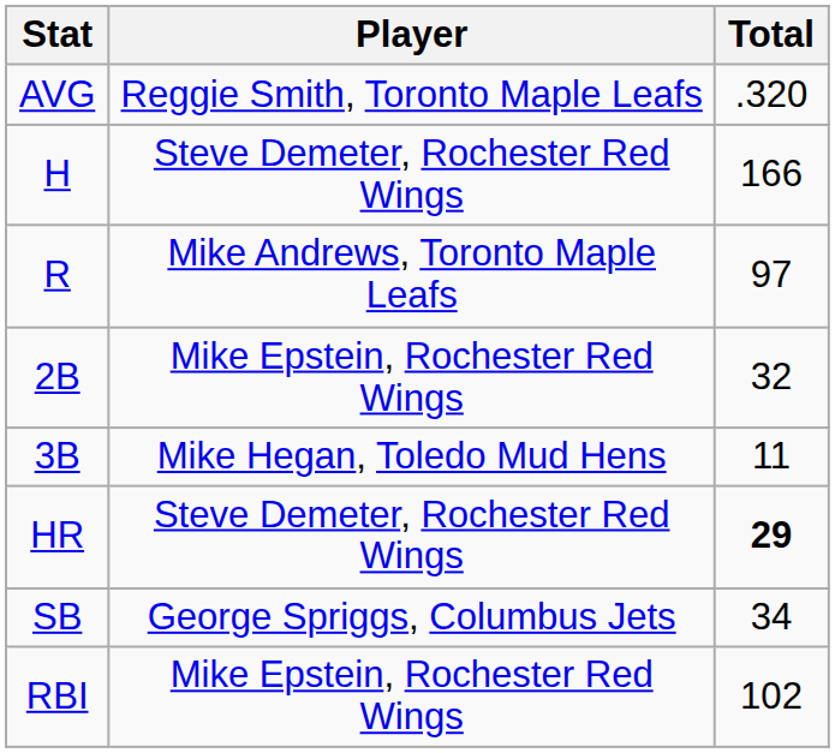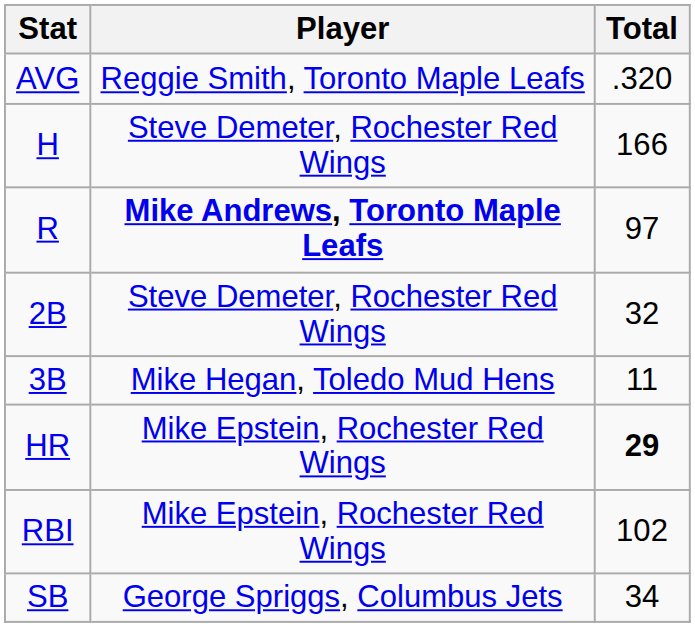 <table class="wikitable" width="40%" style="text-align:center;">
 <tr>
 <th width="5%">Stat</th>
 <th width="60%">Player</th>
 <th width="5%">Total</th>
 </tr>
 <tr>
 <td><a href='#'>AVG</a></td>
 <td><a href='#'>Reggie Smith</a>, <a href='#'>Toronto Maple Leafs</a></td>
 <td>.320</td>
 </tr>
 <tr>
 <td><a href='#'>H</a></td>
 <td><a href='#'>Steve Demeter</a>, <a href='#'>Rochester Red Wings</a></td>
 <td>166</td>
 </tr>
 <tr>
 <td><a href='#'>R</a></td>
-<td><a href='#'>Mike Andrews</a>, <a href='#'>Toronto Maple Leafs</a></td>
+<td><strong><a href='#'>Mike Andrews</a>, <a href='#'>Toronto Maple Leafs</a></strong></td>
 <td>97</td>
 </tr>
 <tr>
 <td><a href='#'>2B</a></td>
-<td><a href='#'>Mike Epstein</a>, <a href='#'>Rochester Red Wings</a></td>
+<td><a href='#'>Steve Demeter</a>, <a href='#'>Rochester Red Wings</a></td>
 <td>32</td>
 </tr>
 <tr>
 <td><a href='#'>3B</a></td>
 <td><a href='#'>Mike Hegan</a>, <a href='#'>Toledo Mud Hens</a></td>
 <td>11</td>
 </tr>
 <tr>
 <td><a href='#'>HR</a></td>
-<td><a href='#'>Steve Demeter</a>, <a href='#'>Rochester Red Wings</a></td>
+<td><a href='#'>Mike Epstein</a>, <a href='#'>Rochester Red Wings</a></td>
 <td><strong>29</strong></td>
+</tr>
+<tr>
+<td><a href='#'>RBI</a></td>
+<td><a href='#'>Mike Epstein</a>, <a href='#'>Rochester Red Wings</a></td>
+<td>102</td>
 </tr>
 <tr>
 <td><a href='#'>SB</a></td>
 <td><a href='#'>George Spriggs</a>, <a href='#'>Columbus Jets</a></td>
 <td>34</td>
 </tr>
-<tr>
-<td><a href='#'>RBI</a></td>
-<td><a href='#'>Mike Epstein</a>, <a href='#'>Rochester Red Wings</a></td>
-<td>102</td>
-</tr>
 </table>
